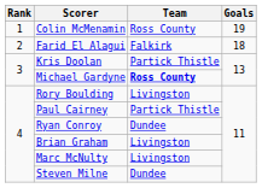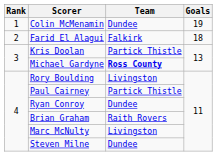 <table class="wikitable">
 <tr>
 <th>Rank</th>
 <th>Scorer</th>
 <th>Team</th>
 <th>Goals</th>
 </tr>
 <tr>
 <td rowspan=1 align=center>1</td>
 <td> <a href='#'>Colin McMenamin</a></td>
-<td><a href='#'>Ross County</a></td>
+<td><a href='#'>Dundee</a></td>
 <td rowspan=1 align=center>19</td>
 </tr>
 <tr>
 <td rowspan=1 align=center>2</td>
 <td> <a href='#'>Farid El Alagui</a></td>
 <td><a href='#'>Falkirk</a></td>
 <td rowspan=1 align=center>18</td>
 </tr>
 <tr>
 <td rowspan=2 align=center>3</td>
 <td> <a href='#'>Kris Doolan</a></td>
 <td><a href='#'>Partick Thistle</a></td>
 <td rowspan=2 align=center>13</td>
 </tr>
 <tr>
 <td> <a href='#'>Michael Gardyne</a></td>
 <td><strong><a href='#'>Ross County</a></strong></td>
 </tr>
 <tr>
 <td rowspan=6 align=center>4</td>
 <td> <a href='#'>Rory Boulding</a></td>
 <td><a href='#'>Livingston</a></td>
 <td rowspan=6 align=center>11</td>
 </tr>
 <tr>
 <td> <a href='#'>Paul Cairney</a></td>
 <td><a href='#'>Partick Thistle</a></td>
 </tr>
 <tr>
 <td> <a href='#'>Ryan Conroy</a></td>
 <td><a href='#'>Dundee</a></td>
 </tr>
 <tr>
 <td> <a href='#'>Brian Graham</a></td>
-<td><a href='#'>Livingston</a></td>
+<td><a href='#'>Raith Rovers</a></td>
 </tr>
 <tr>
 <td> <a href='#'>Marc McNulty</a></td>
 <td><a href='#'>Livingston</a></td>
 </tr>
 <tr>
 <td> <a href='#'>Steven Milne</a></td>
 <td><a href='#'>Dundee</a></td>
 </tr>
 </table>
